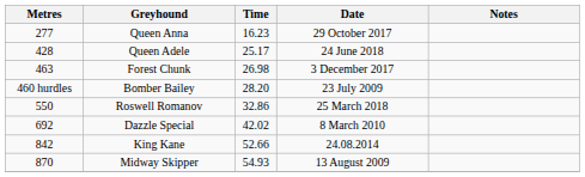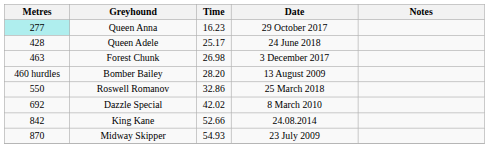 <table class="wikitable" style="font-size: 100%">
 <tr>
 <th width=100>Metres</th>
 <th width=200>Greyhound</th>
 <th width=50>Time</th>
 <th width=200>Date</th>
 <th width=200>Notes</th>
 </tr>
 <tr align=center>
-<td>277</td>
+<td style="background: paleturquoise;">277</td>
 <td>Queen Anna</td>
 <td>16.23</td>
 <td>29 October 2017</td>
 <td></td>
 </tr>
 <tr align=center>
 <td>428</td>
 <td>Queen Adele</td>
 <td>25.17</td>
 <td>24 June 2018</td>
 <td></td>
 </tr>
 <tr align=center>
 <td>463</td>
 <td>Forest Chunk</td>
 <td>26.98</td>
 <td>3 December 2017</td>
 <td></td>
 </tr>
 <tr align=center>
 <td>460 hurdles</td>
 <td>Bomber Bailey</td>
 <td>28.20</td>
-<td>23 July 2009</td>
+<td>13 August 2009</td>
 <td></td>
 </tr>
 <tr align=center>
 <td>550</td>
 <td>Roswell Romanov</td>
 <td>32.86</td>
 <td>25 March 2018</td>
 <td></td>
 </tr>
 <tr align=center>
 <td>692</td>
 <td>Dazzle Special</td>
 <td>42.02</td>
 <td>8 March 2010</td>
 <td></td>
 </tr>
 <tr align=center>
 <td>842</td>
 <td>King Kane</td>
 <td>52.66</td>
 <td>24.08.2014</td>
 </tr>
 <tr align=center>
 <td>870</td>
 <td>Midway Skipper</td>
 <td>54.93</td>
-<td>13 August 2009</td>
+<td>23 July 2009</td>
 <td></td>
 </tr>
 <tr align=center>
 </tr>
 </table>
